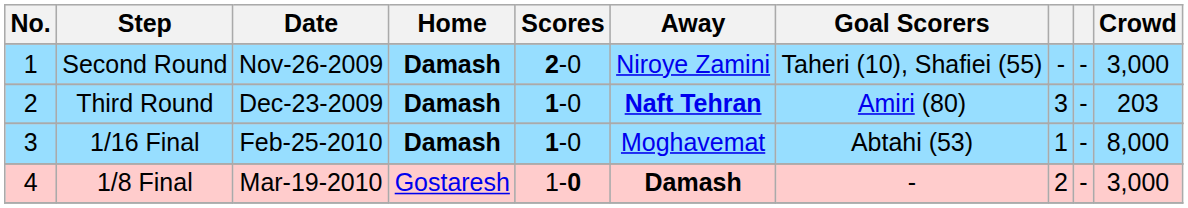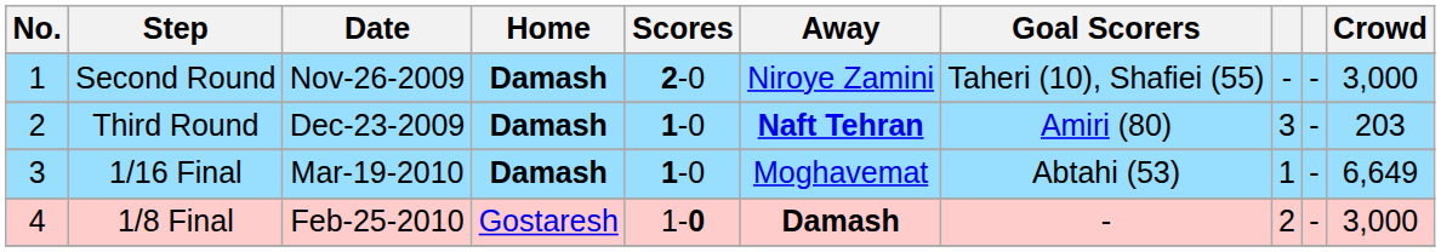 <table class="wikitable" style="text-align:center">
 <tr>
 <th>No.</th>
 <th>Step</th>
 <th>Date</th>
 <th>Home</th>
 <th>Scores</th>
 <th>Away</th>
 <th>Goal Scorers</th>
 <th></th>
 <th></th>
 <th>Crowd</th>
 </tr>
 <tr>
 </tr>
 <tr style="background: #97DEFF;">
 <td>1</td>
 <td>Second Round</td>
 <td>Nov-26-2009</td>
 <td><strong>Damash</strong></td>
 <td><strong>2</strong>-0</td>
 <td><a href='#'>Niroye Zamini</a></td>
 <td>Taheri (10), Shafiei (55)</td>
 <td>-</td>
 <td>-</td>
 <td>3,000</td>
 </tr>
 <tr>
 </tr>
 <tr style="background: #97DEFF;">
 <td>2</td>
 <td>Third Round</td>
 <td>Dec-23-2009</td>
 <td><strong>Damash</strong></td>
 <td><strong>1</strong>-0</td>
 <td><strong><a href='#'>Naft Tehran</a></strong></td>
 <td><a href='#'>Amiri</a> (80)</td>
 <td>3</td>
 <td>-</td>
 <td>203</td>
 </tr>
 <tr>
 </tr>
 <tr style="background: #97DEFF;">
 <td>3</td>
 <td>1/16 Final</td>
-<td>Feb-25-2010</td>
+<td>Mar-19-2010</td>
 <td><strong>Damash</strong></td>
 <td><strong>1</strong>-0</td>
 <td><a href='#'>Moghavemat</a></td>
 <td>Abtahi (53)</td>
 <td>1</td>
 <td>-</td>
-<td>8,000</td>
+<td>6,649</td>
 </tr>
 <tr>
 </tr>
 <tr style="background: #FFCCCC;">
 <td>4</td>
 <td>1/8 Final</td>
-<td>Mar-19-2010</td>
+<td>Feb-25-2010</td>
 <td><a href='#'>Gostaresh</a></td>
 <td>1-<strong>0</strong></td>
 <td><strong>Damash</strong></td>
 <td>-</td>
 <td>2</td>
 <td>-</td>
 <td>3,000</td>
 </tr>
 <tr>
 </tr>
 </table>
